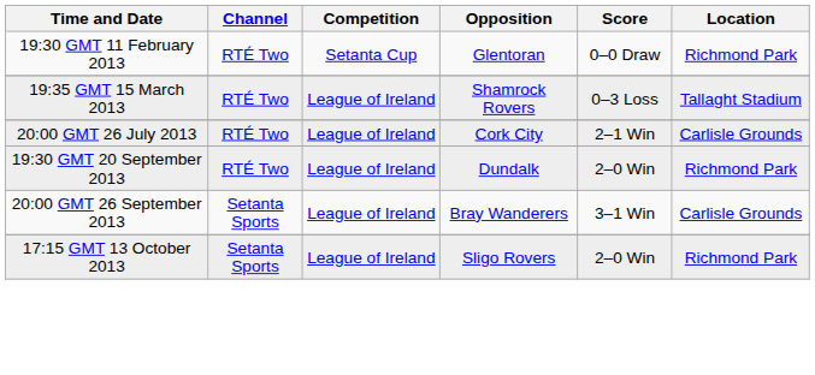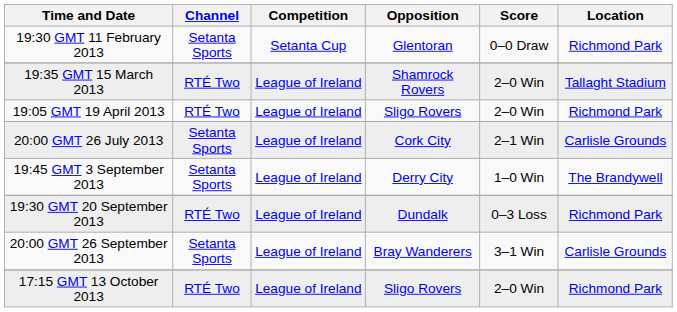 <table class="wikitable" style="font-size: 95%; text-align: center;">
 <tr>
 <th width=180>Time and Date</th>
 <th width=80><a href='#'>Channel</a></th>
 <th width=120>Competition</th>
 <th width=120>Opposition</th>
 <th width=80>Score</th>
 <th width=120>Location</th>
 </tr>
 <tr>
 <td>19:30 <a href='#'>GMT</a> 11 February 2013</td>
-<td><a href='#'>RTÉ Two</a></td>
+<td><a href='#'>Setanta Sports</a></td>
 <td><a href='#'>Setanta Cup</a></td>
 <td><a href='#'>Glentoran</a></td>
 <td>0–0 Draw</td>
 <td><a href='#'>Richmond Park</a></td>
 </tr>
 <tr>
 </tr>
 <tr bgcolor=#EEEEEE>
 <td>19:35 <a href='#'>GMT</a> 15 March 2013</td>
 <td><a href='#'>RTÉ Two</a></td>
 <td><a href='#'>League of Ireland</a></td>
 <td><a href='#'>Shamrock Rovers</a></td>
-<td>0–3 Loss</td>
+<td>2–0 Win</td>
 <td><a href='#'>Tallaght Stadium</a></td>
+</tr>
+<tr>
+<td>19:05 <a href='#'>GMT</a> 19 April 2013</td>
+<td><a href='#'>RTÉ Two</a></td>
+<td><a href='#'>League of Ireland</a></td>
+<td><a href='#'>Sligo Rovers</a></td>
+<td>2–0 Win</td>
+<td><a href='#'>Richmond Park</a></td>
 </tr>
 <tr>
 </tr>
 <tr bgcolor=#EEEEEE>
 <td>20:00 <a href='#'>GMT</a> 26 July 2013</td>
-<td><a href='#'>RTÉ Two</a></td>
+<td><a href='#'>Setanta Sports</a></td>
 <td><a href='#'>League of Ireland</a></td>
 <td><a href='#'>Cork City</a></td>
 <td>2–1 Win</td>
 <td><a href='#'>Carlisle Grounds</a></td>
+</tr>
+<tr>
+<td>19:45 <a href='#'>GMT</a> 3 September 2013</td>
+<td><a href='#'>Setanta Sports</a></td>
+<td><a href='#'>League of Ireland</a></td>
+<td><a href='#'>Derry City</a></td>
+<td>1–0 Win</td>
+<td><a href='#'>The Brandywell</a></td>
 </tr>
 <tr>
 </tr>
 <tr bgcolor=#EEEEEE>
 <td>19:30 <a href='#'>GMT</a> 20 September 2013</td>
 <td><a href='#'>RTÉ Two</a></td>
 <td><a href='#'>League of Ireland</a></td>
 <td><a href='#'>Dundalk</a></td>
-<td>2–0 Win</td>
+<td>0–3 Loss</td>
 <td><a href='#'>Richmond Park</a></td>
 </tr>
 <tr>
 <td>20:00 <a href='#'>GMT</a> 26 September 2013</td>
 <td><a href='#'>Setanta Sports</a></td>
 <td><a href='#'>League of Ireland</a></td>
 <td><a href='#'>Bray Wanderers</a></td>
 <td>3–1 Win</td>
 <td><a href='#'>Carlisle Grounds</a></td>
 </tr>
 <tr>
 </tr>
 <tr bgcolor=#EEEEEE>
 <td>17:15 <a href='#'>GMT</a> 13 October 2013</td>
-<td><a href='#'>Setanta Sports</a></td>
+<td><a href='#'>RTÉ Two</a></td>
 <td><a href='#'>League of Ireland</a></td>
 <td><a href='#'>Sligo Rovers</a></td>
 <td>2–0 Win</td>
 <td><a href='#'>Richmond Park</a></td>
 </tr>
 </table>
